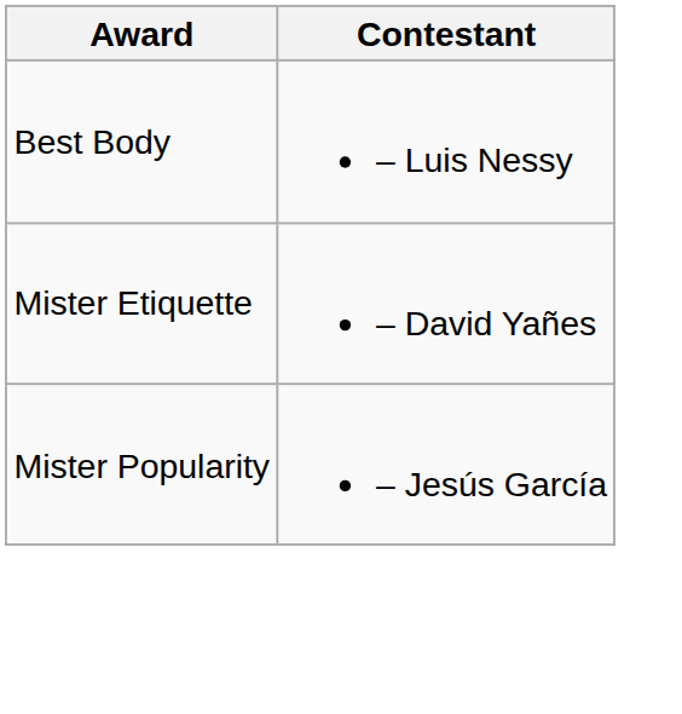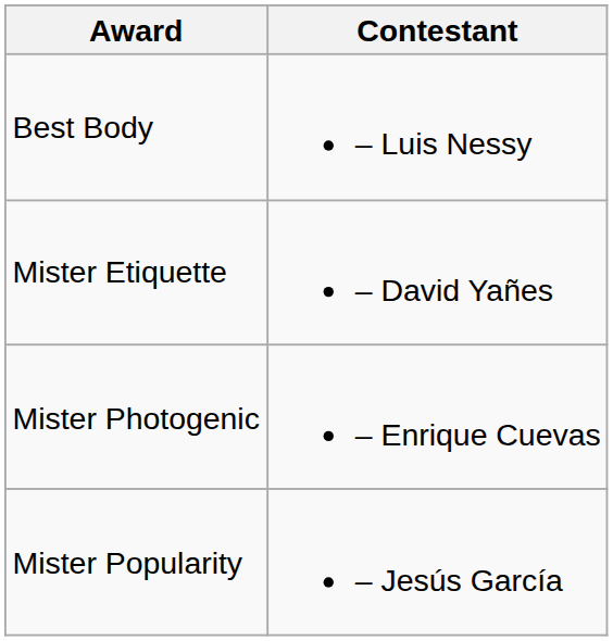 <table class="wikitable sortable" style="font-size: 95%;">
 <tr>
 <th>Award</th>
 <th>Contestant</th>
 </tr>
 <tr>
 <td>Best Body</td>
 <td><br><ul><li> – Luis Nessy</li></ul></td>
 </tr>
 <tr>
 <td>Mister Etiquette</td>
 <td><br><ul><li> – David Yañes</li></ul></td>
 </tr>
 <tr>
+<td>Mister Photogenic</td>
+<td><br><ul><li> – Enrique Cuevas</li></ul></td>
+</tr>
+<tr>
 <td>Mister Popularity</td>
 <td><br><ul><li> – Jesús García</li></ul></td>
 </tr>
 </table>
